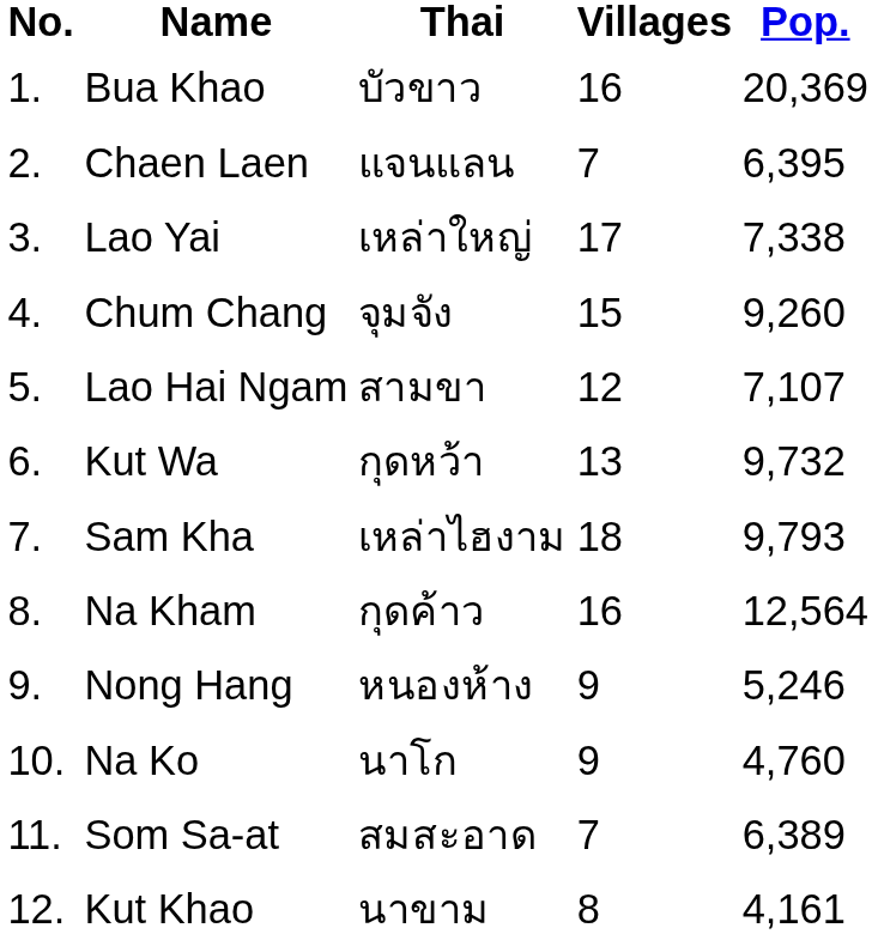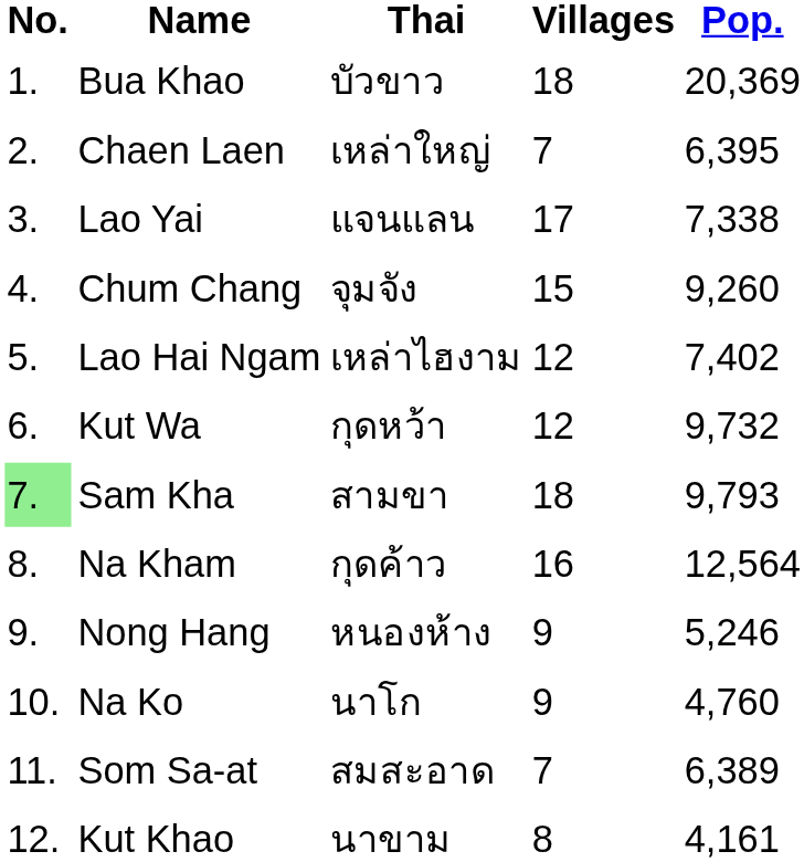 <table>
 <tr>
 <th>No.</th>
 <th>Name</th>
 <th>Thai</th>
 <th>Villages</th>
 <th><a href='#'>Pop.</a></th>
 </tr>
 <tr>
 <td>1.</td>
 <td>Bua Khao</td>
 <td>บัวขาว</td>
-<td>16</td>
+<td>18</td>
 <td>20,369</td>
 </tr>
 <tr>
 <td>2.</td>
 <td>Chaen Laen</td>
-<td>แจนแลน</td>
+<td>เหล่าใหญ่</td>
 <td>7</td>
 <td>6,395</td>
 </tr>
 <tr>
 <td>3.</td>
 <td>Lao Yai</td>
-<td>เหล่าใหญ่</td>
+<td>แจนแลน</td>
 <td>17</td>
 <td>7,338</td>
 </tr>
 <tr>
 <td>4.</td>
 <td>Chum Chang</td>
 <td>จุมจัง</td>
 <td>15</td>
 <td>9,260</td>
 </tr>
 <tr>
 <td>5.</td>
 <td>Lao Hai Ngam</td>
-<td>สามขา</td>
+<td>เหล่าไฮงาม</td>
 <td>12</td>
-<td>7,107</td>
+<td>7,402</td>
 </tr>
 <tr>
 <td>6.</td>
 <td>Kut Wa</td>
 <td>กุดหว้า</td>
-<td>13</td>
+<td>12</td>
 <td>9,732</td>
 </tr>
 <tr>
-<td>7.</td>
+<td style="background: lightgreen;">7.</td>
 <td>Sam Kha</td>
-<td>เหล่าไฮงาม</td>
+<td>สามขา</td>
 <td>18</td>
 <td>9,793</td>
 </tr>
 <tr>
 <td>8.</td>
 <td>Na Kham</td>
 <td>กุดค้าว</td>
 <td>16</td>
 <td>12,564</td>
 </tr>
 <tr>
 <td>9.</td>
 <td>Nong Hang</td>
 <td>หนองห้าง</td>
 <td>9</td>
 <td>5,246</td>
 </tr>
 <tr>
 <td>10.</td>
 <td>Na Ko</td>
 <td>นาโก</td>
 <td>9</td>
 <td>4,760</td>
 </tr>
 <tr>
 <td>11.</td>
 <td>Som Sa-at</td>
 <td>สมสะอาด</td>
 <td>7</td>
 <td>6,389</td>
 </tr>
 <tr>
 <td>12.</td>
 <td>Kut Khao</td>
 <td>นาขาม</td>
 <td>8</td>
 <td>4,161</td>
 </tr>
 </table>
